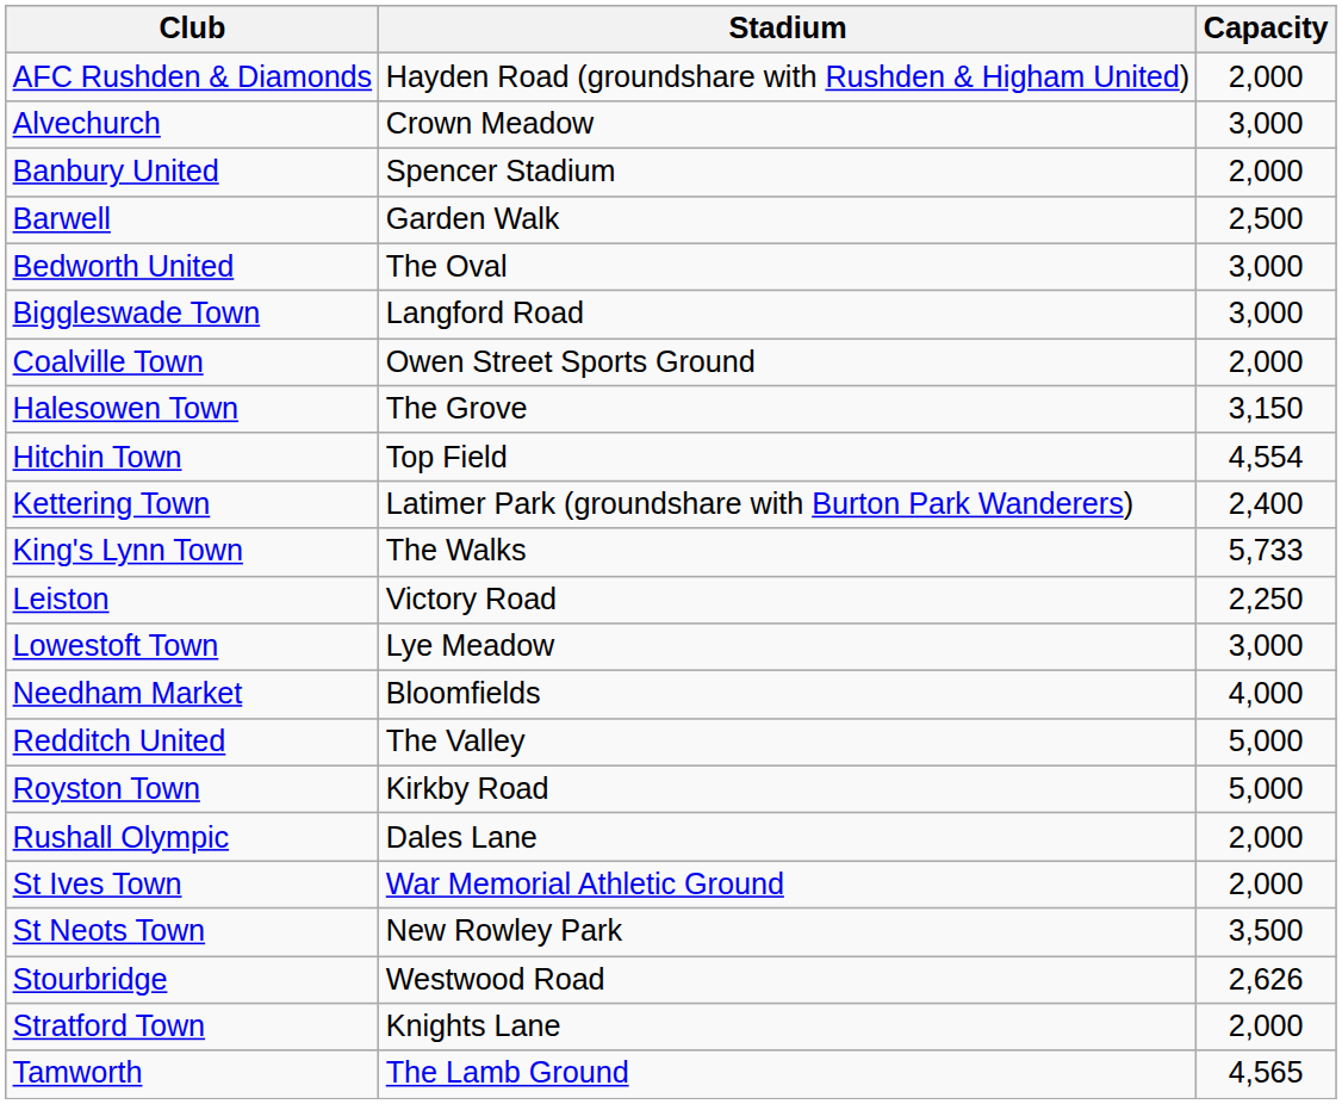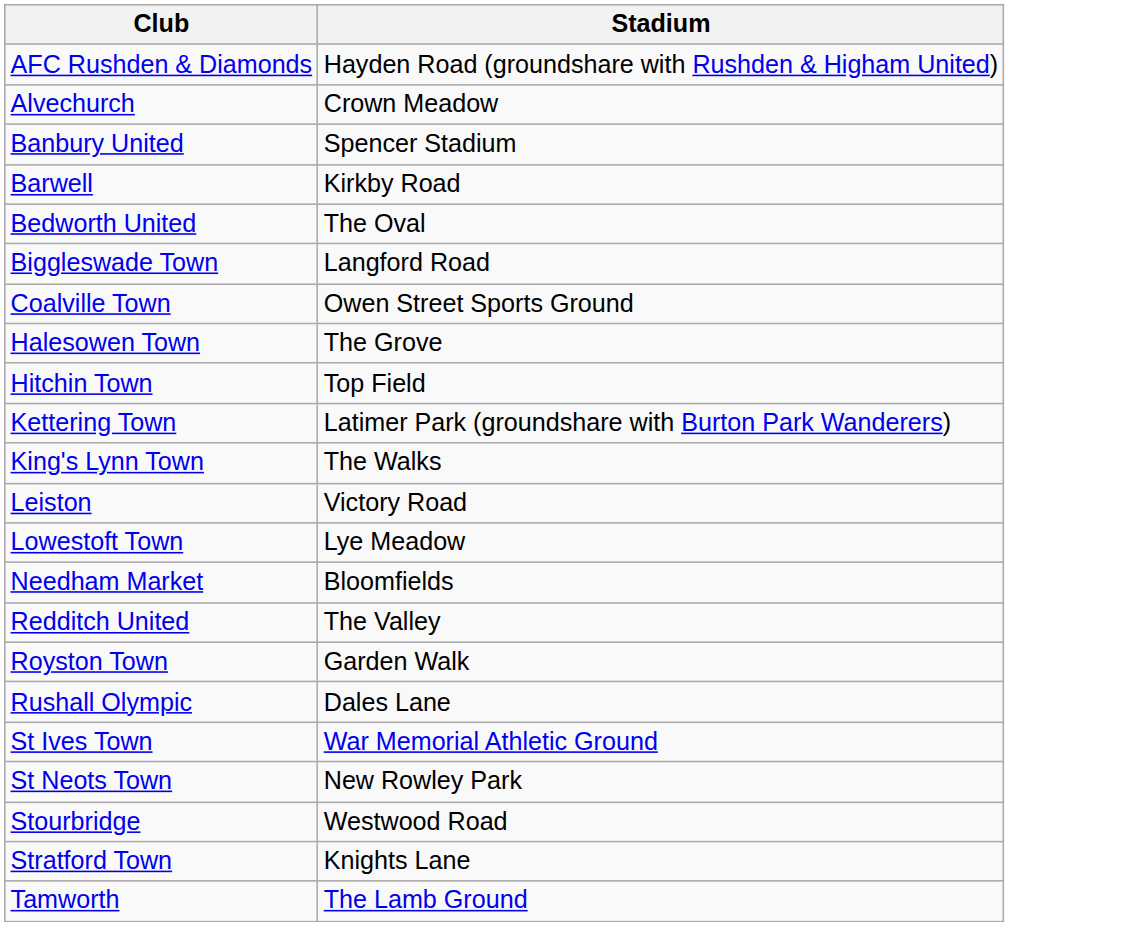 <table class="wikitable sortable">
 <tr>
 <th>Club</th>
 <th>Stadium</th>
-<th>Capacity</th>
 </tr>
 <tr>
 <td><a href='#'>AFC Rushden & Diamonds</a></td>
 <td>Hayden Road (groundshare with <a href='#'>Rushden & Higham United</a>)</td>
-<td align="center">2,000</td>
 </tr>
 <tr>
 <td><a href='#'>Alvechurch</a></td>
 <td>Crown Meadow</td>
-<td align="center">3,000</td>
 </tr>
 <tr>
 <td><a href='#'>Banbury United</a></td>
 <td>Spencer Stadium</td>
-<td align="center">2,000</td>
 </tr>
 <tr>
 <td><a href='#'>Barwell</a></td>
-<td>Garden Walk</td>
-<td align="center">2,500</td>
+<td>Kirkby Road</td>
 </tr>
 <tr>
 <td><a href='#'>Bedworth United</a></td>
 <td>The Oval</td>
-<td align="center">3,000</td>
 </tr>
 <tr>
 <td><a href='#'>Biggleswade Town</a></td>
 <td>Langford Road</td>
-<td align="center">3,000</td>
 </tr>
 <tr>
 <td><a href='#'>Coalville Town</a></td>
 <td>Owen Street Sports Ground</td>
-<td align="center">2,000</td>
 </tr>
 <tr>
 <td><a href='#'>Halesowen Town</a></td>
 <td>The Grove</td>
-<td align="center">3,150</td>
 </tr>
 <tr>
 <td><a href='#'>Hitchin Town</a></td>
 <td>Top Field</td>
-<td align="center">4,554</td>
 </tr>
 <tr>
 <td><a href='#'>Kettering Town</a></td>
 <td>Latimer Park (groundshare with <a href='#'>Burton Park Wanderers</a>)</td>
-<td align="center">2,400</td>
 </tr>
 <tr>
 <td><a href='#'>King's Lynn Town</a></td>
 <td>The Walks</td>
-<td align="center">5,733</td>
 </tr>
 <tr>
 <td><a href='#'>Leiston</a></td>
 <td>Victory Road</td>
-<td align="center">2,250</td>
 </tr>
 <tr>
 <td><a href='#'>Lowestoft Town</a></td>
 <td>Lye Meadow</td>
-<td align="center">3,000</td>
 </tr>
 <tr>
 <td><a href='#'>Needham Market</a></td>
 <td>Bloomfields</td>
-<td align=center>4,000</td>
 </tr>
 <tr>
 <td><a href='#'>Redditch United</a></td>
 <td>The Valley</td>
-<td align="center">5,000</td>
 </tr>
 <tr>
 <td><a href='#'>Royston Town</a></td>
-<td>Kirkby Road</td>
-<td align="center">5,000</td>
+<td>Garden Walk</td>
 </tr>
 <tr>
 <td><a href='#'>Rushall Olympic</a></td>
 <td>Dales Lane</td>
-<td align="center">2,000</td>
 </tr>
 <tr>
 <td><a href='#'>St Ives Town</a></td>
 <td><a href='#'>War Memorial Athletic Ground</a></td>
-<td align="center">2,000</td>
 </tr>
 <tr>
 <td><a href='#'>St Neots Town</a></td>
 <td>New Rowley Park</td>
-<td align="center">3,500</td>
 </tr>
 <tr>
 <td><a href='#'>Stourbridge</a></td>
 <td>Westwood Road</td>
-<td align="center">2,626</td>
 </tr>
 <tr>
 <td><a href='#'>Stratford Town</a></td>
 <td>Knights Lane</td>
-<td align="center">2,000</td>
 </tr>
 <tr>
 <td><a href='#'>Tamworth</a></td>
 <td><a href='#'>The Lamb Ground</a></td>
-<td align="center">4,565</td>
 </tr>
 </table>
